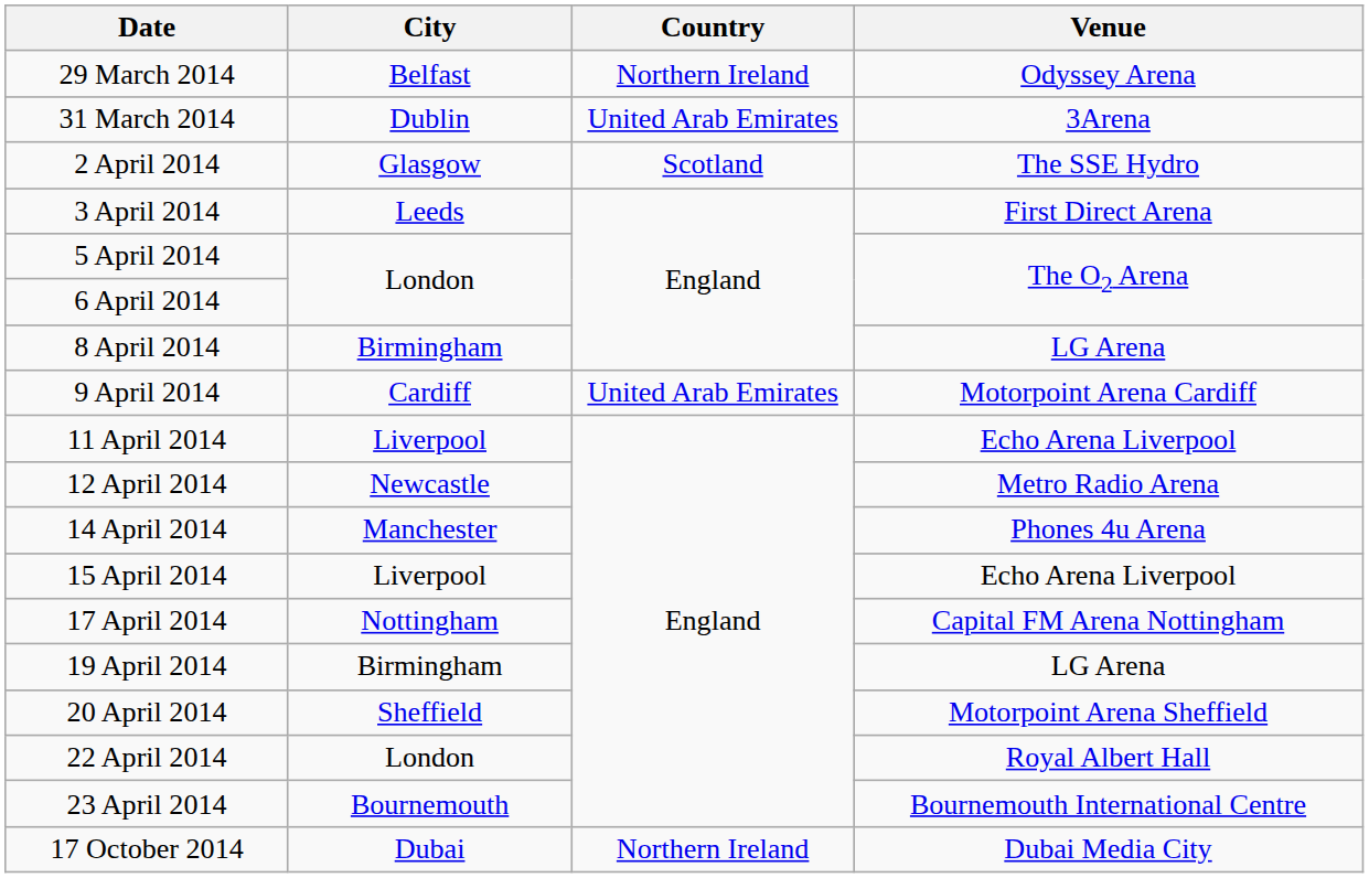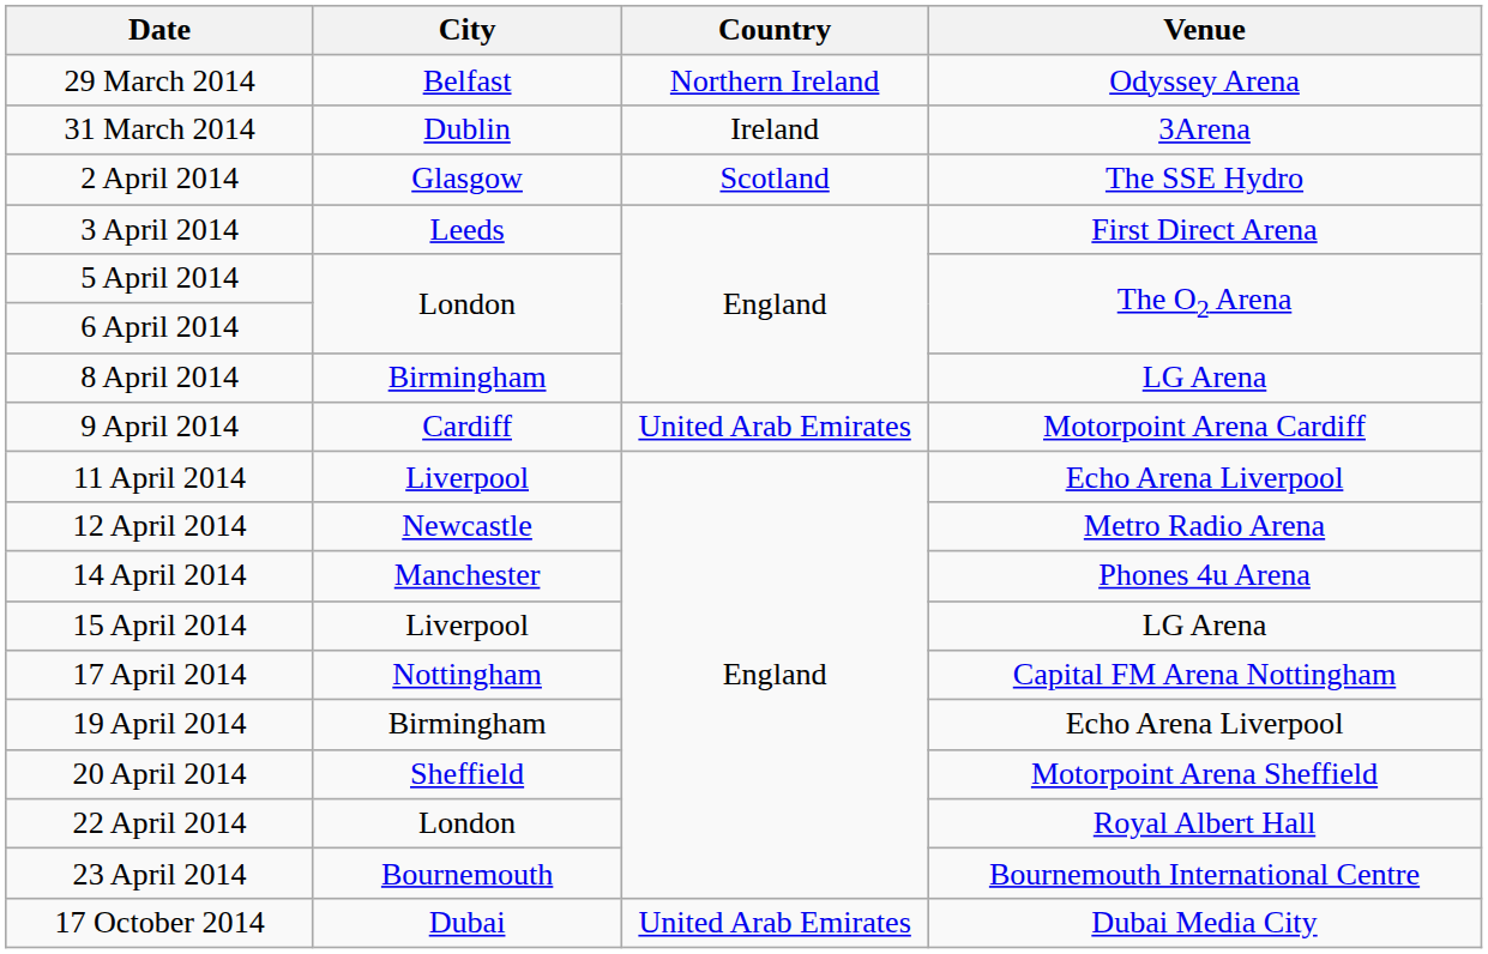 <table class="wikitable" style="text-align:center;">
 <tr>
 <th width="150">Date</th>
 <th width="150">City</th>
 <th width="150">Country</th>
 <th width="275">Venue</th>
 </tr>
 <tr>
 <td>29 March 2014</td>
 <td><a href='#'>Belfast</a></td>
 <td><a href='#'>Northern Ireland</a></td>
 <td><a href='#'>Odyssey Arena</a></td>
 </tr>
 <tr>
 <td>31 March 2014</td>
 <td><a href='#'>Dublin</a></td>
-<td><a href='#'>United Arab Emirates</a></td>
+<td>Ireland</td>
 <td><a href='#'>3Arena</a></td>
 </tr>
 <tr>
 <td>2 April 2014</td>
 <td><a href='#'>Glasgow</a></td>
 <td><a href='#'>Scotland</a></td>
 <td><a href='#'>The SSE Hydro</a></td>
 </tr>
 <tr>
 <td>3 April 2014</td>
 <td><a href='#'>Leeds</a></td>
 <td rowspan="4">England</td>
 <td><a href='#'>First Direct Arena</a></td>
 </tr>
 <tr>
 <td>5 April 2014</td>
 <td rowspan="2">London</td>
 <td rowspan="2"><a href='#'>The O<sub>2</sub> Arena</a></td>
 </tr>
 <tr>
 <td>6 April 2014</td>
 </tr>
 <tr>
 <td>8 April 2014</td>
 <td><a href='#'>Birmingham</a></td>
 <td><a href='#'>LG Arena</a></td>
 </tr>
 <tr>
 <td>9 April 2014</td>
 <td><a href='#'>Cardiff</a></td>
 <td><a href='#'>United Arab Emirates</a></td>
 <td><a href='#'>Motorpoint Arena Cardiff</a></td>
 </tr>
 <tr>
 <td>11 April 2014</td>
 <td><a href='#'>Liverpool</a></td>
 <td rowspan="9">England</td>
 <td><a href='#'>Echo Arena Liverpool</a></td>
 </tr>
 <tr>
 <td>12 April 2014</td>
 <td><a href='#'>Newcastle</a></td>
 <td><a href='#'>Metro Radio Arena</a></td>
 </tr>
 <tr>
 <td>14 April 2014</td>
 <td><a href='#'>Manchester</a></td>
 <td><a href='#'>Phones 4u Arena</a></td>
 </tr>
 <tr>
 <td>15 April 2014</td>
 <td>Liverpool</td>
-<td>Echo Arena Liverpool</td>
+<td>LG Arena</td>
 </tr>
 <tr>
 <td>17 April 2014</td>
 <td><a href='#'>Nottingham</a></td>
 <td><a href='#'>Capital FM Arena Nottingham</a></td>
 </tr>
 <tr>
 <td>19 April 2014</td>
 <td>Birmingham</td>
-<td>LG Arena</td>
+<td>Echo Arena Liverpool</td>
 </tr>
 <tr>
 <td>20 April 2014</td>
 <td><a href='#'>Sheffield</a></td>
 <td><a href='#'>Motorpoint Arena Sheffield</a></td>
 </tr>
 <tr>
 <td>22 April 2014</td>
 <td>London</td>
 <td><a href='#'>Royal Albert Hall</a></td>
 </tr>
 <tr>
 <td>23 April 2014</td>
 <td><a href='#'>Bournemouth</a></td>
 <td><a href='#'>Bournemouth International Centre</a></td>
 </tr>
 <tr>
 <td>17 October 2014</td>
 <td><a href='#'>Dubai</a></td>
-<td><a href='#'>Northern Ireland</a></td>
+<td><a href='#'>United Arab Emirates</a></td>
 <td><a href='#'>Dubai Media City</a></td>
 </tr>
 </table>
